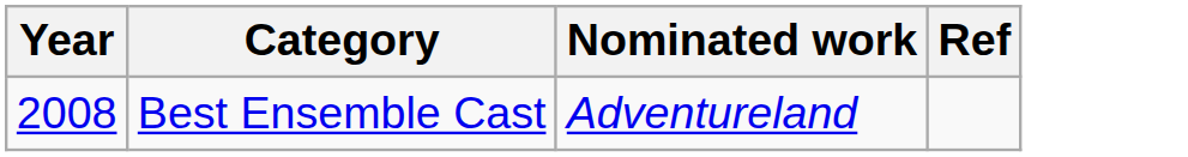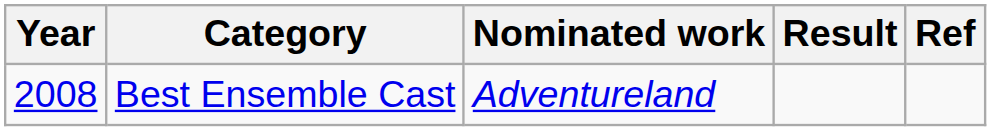 <table class="wikitable">
 <tr>
 <th>Year</th>
 <th>Category</th>
 <th>Nominated work</th>
+<th>Result</th>
 <th>Ref</th>
 </tr>
 <tr>
 <td><a href='#'>2008</a></td>
 <td><a href='#'>Best Ensemble Cast</a></td>
 <td><em><a href='#'>Adventureland</a></em></td>
 <td></td>
+<td></td>
 </tr>
 </table>
